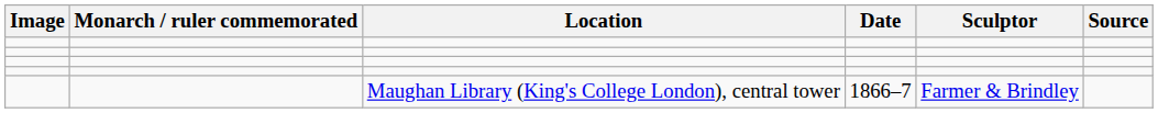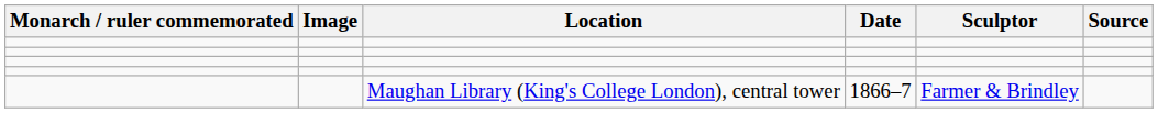 <table class="wikitable sortable">
 <tr>
+<th>Monarch / ruler commemorated</th>
 <th>Image</th>
-<th>Monarch / ruler commemorated</th>
 <th>Location</th>
 <th>Date</th>
 <th>Sculptor</th>
 <th>Source</th>
 </tr>
 <tr>
 <td></td>
 <td></td>
 <td></td>
 <td></td>
 <td></td>
 <td></td>
 </tr>
 <tr>
 <td></td>
 <td></td>
 <td></td>
 <td></td>
 <td></td>
 <td></td>
 </tr>
 <tr>
 <td></td>
 <td></td>
 <td></td>
 <td></td>
 <td></td>
 <td></td>
 </tr>
 <tr>
 <td></td>
 <td></td>
 <td></td>
 <td></td>
 <td></td>
 <td></td>
 </tr>
 <tr>
+<td><strong></strong></td>
 <td></td>
-<td><strong></strong></td>
 <td><a href='#'>Maughan Library</a> (<a href='#'>King's College London</a>), central tower</td>
 <td>1866–7</td>
 <td><a href='#'>Farmer & Brindley</a></td>
 <td></td>
 </tr>
 </table>
